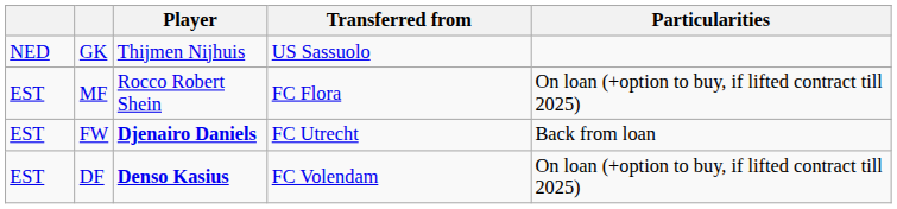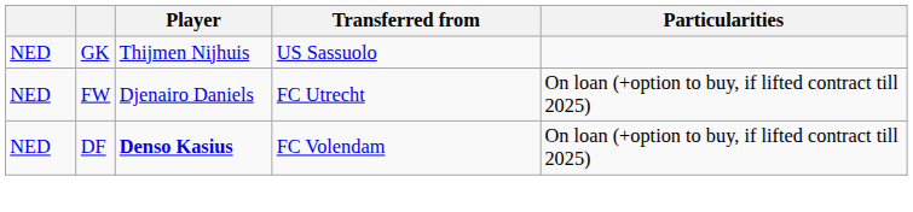 <table class="wikitable plainrowheaders sortable">
 <tr>
 <th style="width: 50px;"></th>
 <th style="width: 10px;"></th>
 <th style="width: 120px;">Player</th>
 <th style="width: 210px;">Transferred from</th>
 <th style="width: 290px;">Particularities</th>
 </tr>
 <tr>
 <td><strong></strong> <a href='#'>NED</a></td>
 <td><a href='#'>GK</a></td>
 <td><a href='#'>Thijmen Nijhuis</a></td>
 <td><strong></strong> <a href='#'>US Sassuolo</a></td>
 <td></td>
 </tr>
 <tr>
-<td><strong></strong> <a href='#'>EST</a></td>
-<td><a href='#'>MF</a></td>
-<td><a href='#'>Rocco Robert Shein</a></td>
-<td><strong></strong> <a href='#'>FC Flora</a></td>
+<td><strong></strong> <a href='#'>NED</a></td>
+<td><a href='#'>FW</a></td>
+<td><a href='#'>Djenairo Daniels</a></td>
+<td><strong></strong> <a href='#'>FC Utrecht</a></td>
 <td>On loan (+option to buy, if lifted contract till 2025)</td>
 </tr>
 <tr>
-<td><strong></strong> <a href='#'>EST</a></td>
-<td><a href='#'>FW</a></td>
-<td><strong><a href='#'>Djenairo Daniels</a></strong></td>
-<td><strong></strong> <a href='#'>FC Utrecht</a></td>
-<td>Back from loan</td>
-</tr>
-<tr>
-<td><strong></strong> <a href='#'>EST</a></td>
+<td><strong></strong> <a href='#'>NED</a></td>
 <td><a href='#'>DF</a></td>
 <td><strong><a href='#'>Denso Kasius</a></strong></td>
 <td><strong></strong> <a href='#'>FC Volendam</a></td>
 <td>On loan (+option to buy, if lifted contract till 2025)</td>
 </tr>
 </table>
